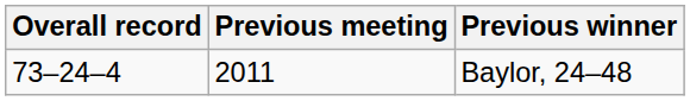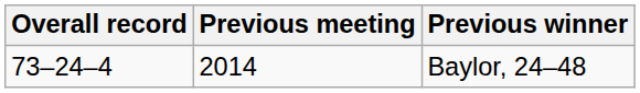 <table class="wikitable">
 <tr>
 <th>Overall record</th>
 <th>Previous meeting</th>
 <th>Previous winner</th>
 </tr>
 <tr>
 <td>73–24–4</td>
-<td>2011</td>
+<td>2014</td>
 <td>Baylor, 24–48</td>
 </tr>
 </table>
